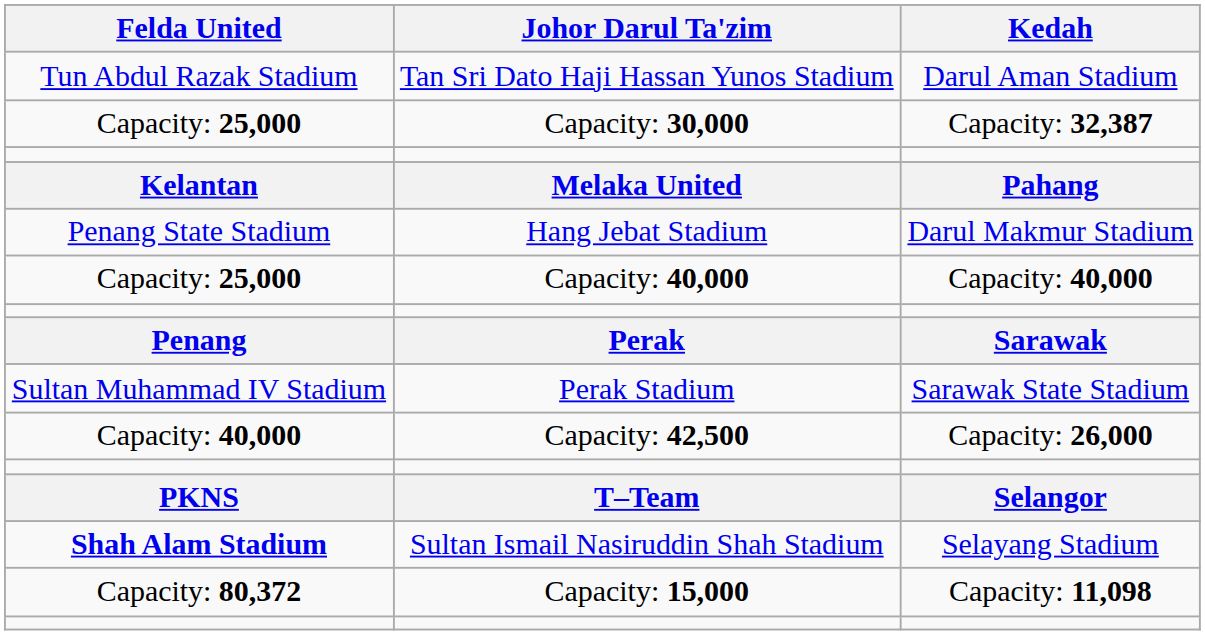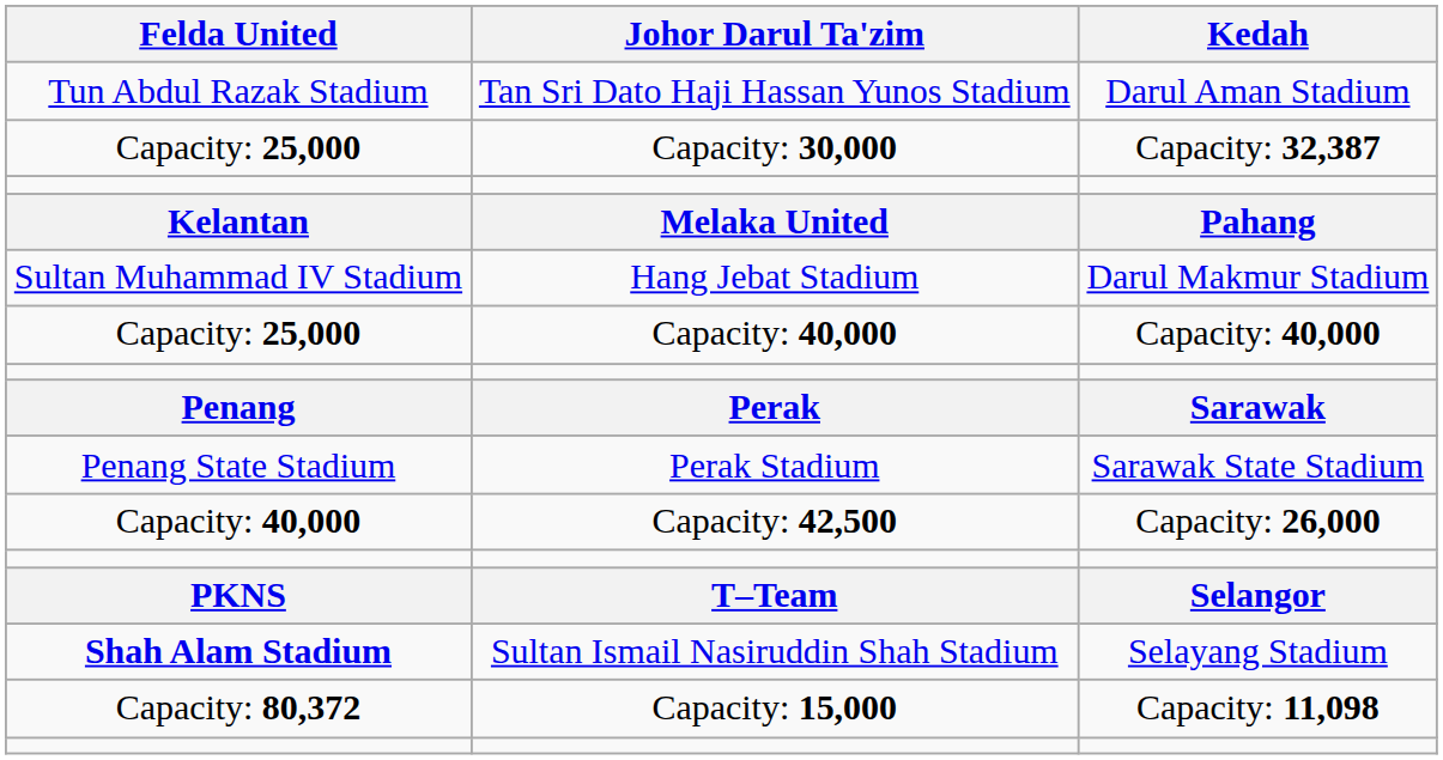 <table class="wikitable" style="text-align:center">
 <tr>
 <th><a href='#'>Felda United</a></th>
 <th><a href='#'>Johor Darul Ta'zim</a></th>
 <th><a href='#'>Kedah</a></th>
 </tr>
 <tr>
 <td><a href='#'>Tun Abdul Razak Stadium</a></td>
 <td><a href='#'>Tan Sri Dato Haji Hassan Yunos Stadium</a></td>
 <td><a href='#'>Darul Aman Stadium</a></td>
 </tr>
 <tr>
 <td>Capacity: <strong>25,000</strong></td>
 <td>Capacity: <strong>30,000</strong></td>
 <td>Capacity: <strong>32,387</strong></td>
 </tr>
 <tr>
 <td></td>
 <td></td>
 <td></td>
 </tr>
 <tr>
 <th><a href='#'>Kelantan</a></th>
 <th><a href='#'>Melaka United</a></th>
 <th><a href='#'>Pahang</a></th>
 </tr>
 <tr>
-<td><a href='#'>Penang State Stadium</a></td>
+<td><a href='#'>Sultan Muhammad IV Stadium</a></td>
 <td><a href='#'>Hang Jebat Stadium</a></td>
 <td><a href='#'>Darul Makmur Stadium</a></td>
 </tr>
 <tr>
 <td>Capacity: <strong>25,000</strong></td>
 <td>Capacity: <strong>40,000</strong></td>
 <td>Capacity: <strong>40,000</strong></td>
 </tr>
 <tr>
 <td></td>
 <td></td>
 <td></td>
 </tr>
 <tr>
 <th><a href='#'>Penang</a></th>
 <th><a href='#'>Perak</a></th>
 <th><a href='#'>Sarawak</a></th>
 </tr>
 <tr>
-<td><a href='#'>Sultan Muhammad IV Stadium</a></td>
+<td><a href='#'>Penang State Stadium</a></td>
 <td><a href='#'>Perak Stadium</a></td>
 <td><a href='#'>Sarawak State Stadium</a></td>
 </tr>
 <tr>
 <td>Capacity: <strong>40,000</strong></td>
 <td>Capacity: <strong>42,500</strong></td>
 <td>Capacity: <strong>26,000</strong></td>
 </tr>
 <tr>
 <td></td>
 <td></td>
 <td></td>
 </tr>
 <tr>
 <th><a href='#'>PKNS</a></th>
 <th><a href='#'>T–Team</a></th>
 <th><a href='#'>Selangor</a></th>
 </tr>
 <tr>
 <td><strong><a href='#'>Shah Alam Stadium</a></strong></td>
 <td><a href='#'>Sultan Ismail Nasiruddin Shah Stadium</a></td>
 <td><a href='#'>Selayang Stadium</a></td>
 </tr>
 <tr>
 <td>Capacity: <strong>80,372</strong></td>
 <td>Capacity: <strong>15,000</strong></td>
 <td>Capacity: <strong>11,098</strong></td>
 </tr>
 <tr>
 <td></td>
 <td></td>
 <td></td>
 </tr>
 </table>
